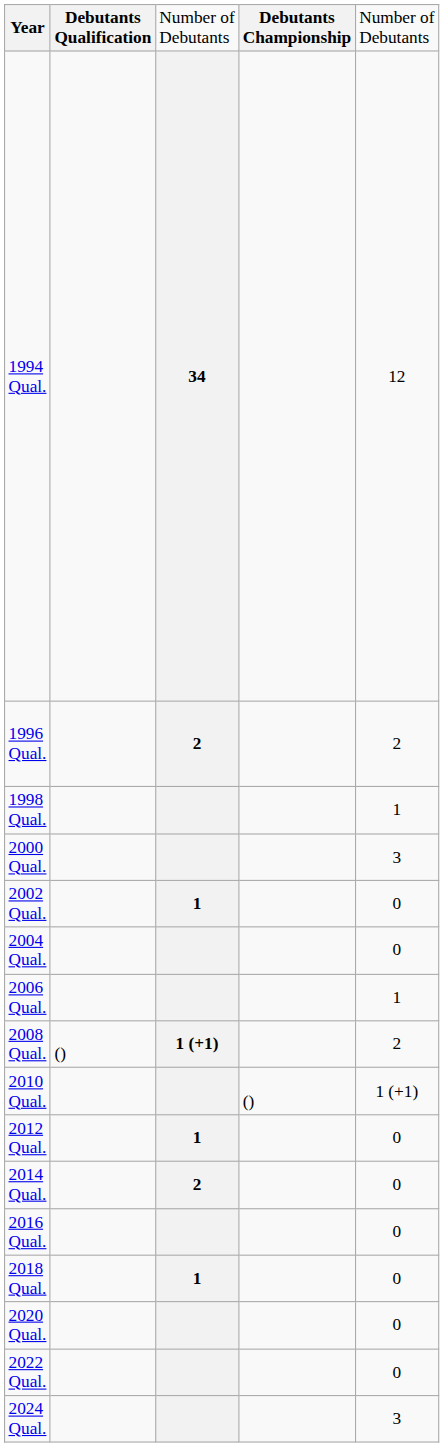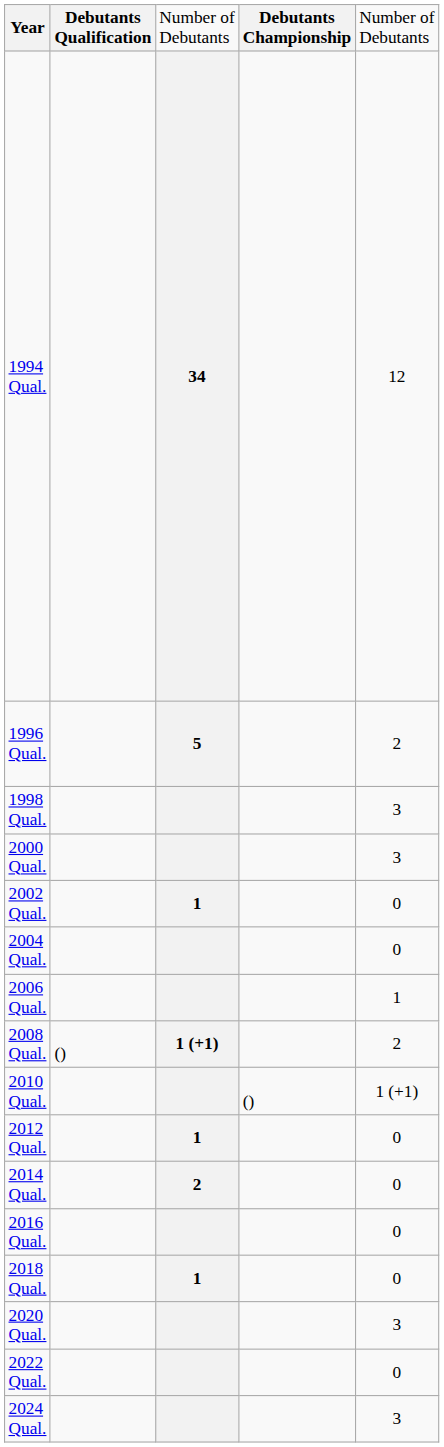 <table class="wikitable">
 <tr>
 <th>Year</th>
 <th>Debutants <br> Qualification</th>
 <td>Number of <br> Debutants</td>
 <th>Debutants <br> Championship</th>
 <td>Number of <br> Debutants</td>
 </tr>
 <tr>
 <td><a href='#'>1994</a> <br> <a href='#'>Qual.</a></td>
 <td> <br>  <br>  <br>  <br>  <br>  <br>  <br>  <br>  <br>  <br>  <br>  <br>  <br>  <br>  <br>  <br>  <br>  <br>  <br>  <br>  <br>  <br>  <br>  <br>  <br>  <br>  <br>  <br>  <br>  <br>  <br>  <br>  <br> </td>
 <th>34</th>
 <td> <br>  <br>  <br>  <br>  <br>  <br>  <br>  <br>  <br>  <br>  <br> </td>
 <td align=center>12</td>
 </tr>
 <tr>
 <td><a href='#'>1996</a> <br> <a href='#'>Qual.</a></td>
 <td> <br>  <br>  <br>  <br> </td>
-<th>2</th>
+<th>5</th>
 <td> <br> </td>
 <td align=center>2</td>
 </tr>
 <tr>
 <td><a href='#'>1998</a> <br> <a href='#'>Qual.</a></td>
 <td></td>
 <th></th>
 <td> <br>  <br> </td>
-<td align=center>1</td>
+<td align=center>3</td>
 </tr>
 <tr>
 <td><a href='#'>2000</a> <br> <a href='#'>Qual.</a></td>
 <td></td>
 <th></th>
 <td> <br>  <br> </td>
 <td align=center>3</td>
 </tr>
 <tr>
 <td><a href='#'>2002</a> <br> <a href='#'>Qual.</a></td>
 <td></td>
 <th>1</th>
 <td> <br>  <br> </td>
 <td align=center>0</td>
 </tr>
 <tr>
 <td><a href='#'>2004</a> <br> <a href='#'>Qual.</a></td>
 <td></td>
 <th></th>
 <td></td>
 <td align=center>0</td>
 </tr>
 <tr>
 <td><a href='#'>2006</a> <br> <a href='#'>Qual.</a></td>
 <td></td>
 <th></th>
 <td></td>
 <td align=center>1</td>
 </tr>
 <tr>
 <td><a href='#'>2008</a> <br> <a href='#'>Qual.</a></td>
 <td> <br> ()</td>
 <th>1 (+1)</th>
 <td></td>
 <td align=center>2</td>
 </tr>
 <tr>
 <td><a href='#'>2010</a> <br> <a href='#'>Qual.</a></td>
 <td></td>
 <th></th>
 <td> <br> ()</td>
 <td align=center>1 (+1)</td>
 </tr>
 <tr>
 <td><a href='#'>2012</a> <br> <a href='#'>Qual.</a></td>
 <td></td>
 <th>1</th>
 <td></td>
 <td align=center>0</td>
 </tr>
 <tr>
 <td><a href='#'>2014</a> <br> <a href='#'>Qual.</a></td>
 <td> <br> </td>
 <th>2</th>
 <td></td>
 <td align=center>0</td>
 </tr>
 <tr>
 <td><a href='#'>2016</a> <br> <a href='#'>Qual.</a></td>
 <td></td>
 <th></th>
 <td></td>
 <td align=center>0</td>
 </tr>
 <tr>
 <td><a href='#'>2018</a> <br> <a href='#'>Qual.</a></td>
 <td></td>
 <th>1</th>
 <td></td>
 <td align=center>0</td>
 </tr>
 <tr>
 <td><a href='#'>2020</a> <br> <a href='#'>Qual.</a></td>
 <td></td>
 <th></th>
 <td><br><br></td>
-<td align=center>0</td>
+<td align=center>3</td>
 </tr>
 <tr>
 <td><a href='#'>2022</a> <br> <a href='#'>Qual.</a></td>
 <td></td>
 <th></th>
 <td></td>
 <td align=center>0</td>
 </tr>
 <tr>
 <td><a href='#'>2024</a> <br> <a href='#'>Qual.</a></td>
 <td></td>
 <th></th>
 <td> <br>  <br> </td>
 <td align=center>3</td>
 </tr>
 </table>
